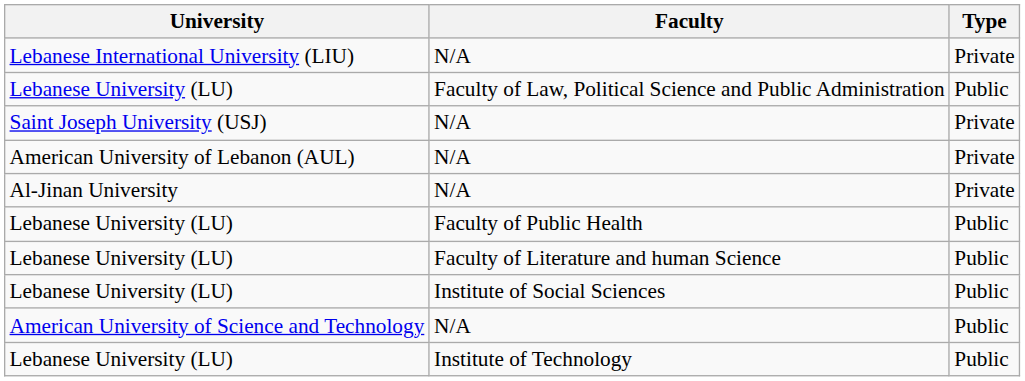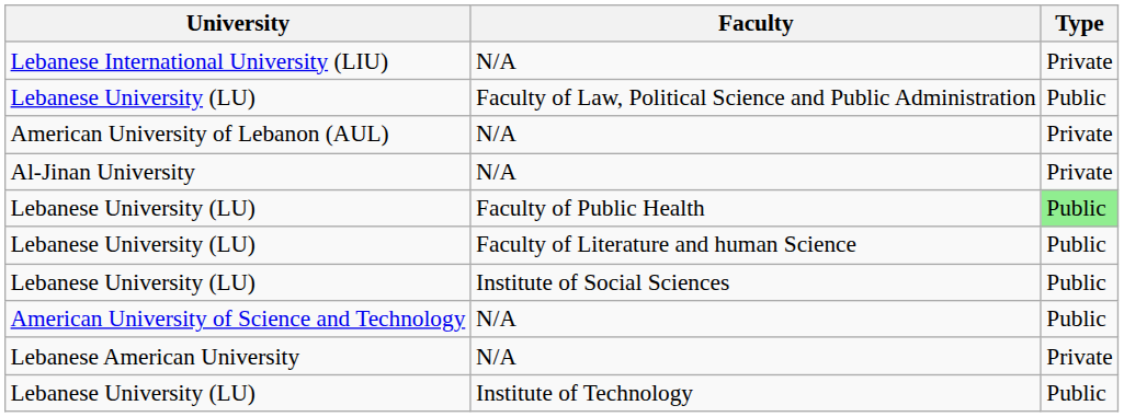 <table class="wikitable">
 <tr>
 <th>University</th>
 <th>Faculty</th>
 <th>Type</th>
 </tr>
 <tr>
 <td><a href='#'>Lebanese International University</a> (LIU)</td>
 <td>N/A</td>
 <td>Private</td>
 </tr>
 <tr>
 <td><a href='#'>Lebanese University</a> (LU)</td>
 <td>Faculty of Law, Political Science and Public Administration</td>
 <td>Public</td>
 </tr>
 <tr>
-<td><a href='#'>Saint Joseph University</a> (USJ)</td>
-<td>N/A</td>
-<td>Private</td>
-</tr>
-<tr>
 <td>American University of Lebanon (AUL)</td>
 <td>N/A</td>
 <td>Private</td>
 </tr>
 <tr>
 <td>Al-Jinan University</td>
 <td>N/A</td>
 <td>Private</td>
 </tr>
 <tr>
 <td>Lebanese University (LU)</td>
 <td>Faculty of Public Health</td>
-<td>Public</td>
+<td style="background: lightgreen;">Public</td>
 </tr>
 <tr>
 <td>Lebanese University (LU)</td>
 <td>Faculty of Literature and human Science</td>
 <td>Public</td>
 </tr>
 <tr>
 <td>Lebanese University (LU)</td>
 <td>Institute of Social Sciences</td>
 <td>Public</td>
 </tr>
 <tr>
 <td><a href='#'>American University of Science and Technology</a></td>
 <td>N/A</td>
 <td>Public</td>
 </tr>
 <tr>
+<td>Lebanese American University</td>
+<td>N/A</td>
+<td>Private</td>
+</tr>
+<tr>
 <td>Lebanese University (LU)</td>
 <td>Institute of Technology</td>
 <td>Public</td>
 </tr>
 </table>
